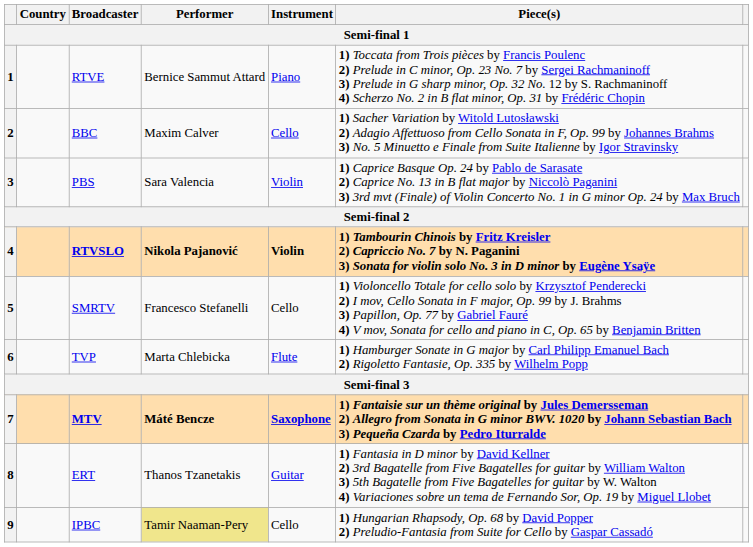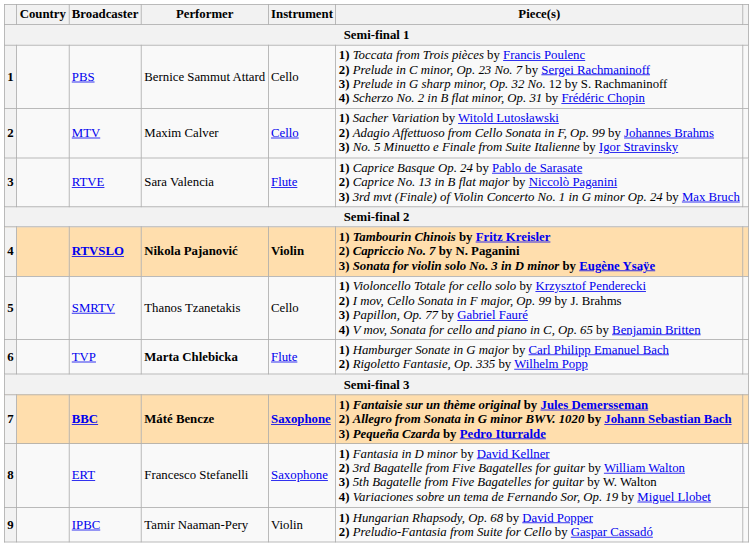 <table class="wikitable sortable" style="text-align: left;">
 <tr>
 <th scope="col"></th>
 <th scope="col">Country</th>
 <th scope="col">Broadcaster</th>
 <th scope="col">Performer</th>
 <th scope="col">Instrument</th>
 <th scope="col">Piece(s)</th>
 <th scope="col"></th>
 </tr>
 <tr>
 <th colspan="7">Semi-final 1</th>
 </tr>
 <tr>
 <th scope="row" style="text-align:center;">1</th>
 <td></td>
-<td><a href='#'>RTVE</a></td>
+<td><a href='#'>PBS</a></td>
 <td>Bernice Sammut Attard</td>
-<td><a href='#'>Piano</a></td>
+<td>Cello</td>
 <td><strong>1)</strong> <em>Toccata from Trois pièces</em> by <a href='#'>Francis Poulenc</a><br><strong>2)</strong> <em>Prelude in C minor, Op. 23 No. 7</em> by <a href='#'>Sergei Rachmaninoff</a><br><strong>3)</strong> <em>Prelude in G sharp minor, Op. 32 No.</em> 12 by S. Rachmaninoff<br><strong>4)</strong> <em>Scherzo No. 2 in B flat minor, Op. 31</em> by <a href='#'>Frédéric Chopin</a></td>
 <td style="text-align:center;"><em></em></td>
 </tr>
 <tr>
 <th scope="row" style="text-align:center;">2</th>
 <td></td>
-<td><a href='#'>BBC</a></td>
+<td><a href='#'>MTV</a></td>
 <td>Maxim Calver</td>
 <td><a href='#'>Cello</a></td>
 <td><strong>1)</strong> <em>Sacher Variation</em> by <a href='#'>Witold Lutosławski</a><br><strong>2)</strong> <em>Adagio Affettuoso from Cello Sonata in F, Op. 99</em> by <a href='#'>Johannes Brahms</a><br><strong>3)</strong> <em>No. 5 Minuetto e Finale from Suite Italienne</em> by <a href='#'>Igor Stravinsky</a></td>
 <td style="text-align:center;"><em></em></td>
 </tr>
 <tr>
 <th scope="row" style="text-align:center;">3</th>
 <td></td>
-<td><a href='#'>PBS</a></td>
+<td><a href='#'>RTVE</a></td>
 <td>Sara Valencia</td>
-<td><a href='#'>Violin</a></td>
+<td><a href='#'>Flute</a></td>
 <td><strong>1)</strong> <em>Caprice Basque Op. 24</em> by <a href='#'>Pablo de Sarasate</a><br><strong>2)</strong> <em>Caprice No. 13 in B flat major</em> by <a href='#'>Niccolò Paganini</a><br><strong>3)</strong> <em>3rd mvt (Finale) of Violin Concerto No. 1 in G minor Op. 24</em> by <a href='#'>Max Bruch</a></td>
 <td style="text-align:center;"><em></em></td>
 </tr>
 <tr>
 <th colspan="7">Semi-final 2</th>
 </tr>
 <tr style="font-weight: bold; background: navajowhite;">
 <th scope="row" style="text-align:center;">4</th>
 <td></td>
 <td><a href='#'>RTVSLO</a></td>
 <td>Nikola Pajanović</td>
 <td>Violin</td>
 <td><strong>1)</strong> <em>Tambourin Chinois</em> by <a href='#'>Fritz Kreisler</a><br><strong>2)</strong> <em>Capriccio No. 7</em> by N. Paganini<br><strong>3)</strong> <em>Sonata for violin solo No. 3 in D minor</em> by <a href='#'>Eugène Ysaÿe</a></td>
 <td style="text-align:center;"><strong></strong></td>
 </tr>
 <tr>
 <th scope="row" style="text-align:center;">5</th>
 <td></td>
 <td><a href='#'>SMRTV</a></td>
-<td>Francesco Stefanelli</td>
+<td>Thanos Tzanetakis</td>
 <td>Cello</td>
 <td><strong>1)</strong> <em>Violoncello Totale for cello solo</em> by <a href='#'>Krzysztof Penderecki</a><br><strong>2)</strong> <em>I mov, Cello Sonata in F major, Op. 99</em> by J. Brahms<br><strong>3)</strong> <em>Papillon, Op. 77</em> by <a href='#'>Gabriel Fauré</a><br><strong>4)</strong> <em>V mov, Sonata for cello and piano in C, Op. 65</em> by <a href='#'>Benjamin Britten</a></td>
 <td style="text-align:center;"><em></em></td>
 </tr>
 <tr>
 <th scope="row" style="text-align:center;">6</th>
 <td></td>
 <td><a href='#'>TVP</a></td>
-<td>Marta Chlebicka</td>
+<td><strong>Marta Chlebicka</strong></td>
 <td><a href='#'>Flute</a></td>
 <td><strong>1)</strong> <em>Hamburger Sonate in G major</em> by <a href='#'>Carl Philipp Emanuel Bach</a><br><strong>2)</strong> <em>Rigoletto Fantasie, Op. 335</em> by <a href='#'>Wilhelm Popp</a></td>
 <td style="text-align:center;"><em></em></td>
 </tr>
 <tr>
 <th colspan="7">Semi-final 3</th>
 </tr>
 <tr style="font-weight: bold; background: navajowhite;">
 <th scope="row" style="text-align:center;">7</th>
 <td></td>
-<td><a href='#'>MTV</a></td>
+<td><a href='#'>BBC</a></td>
 <td>Máté Bencze</td>
 <td><a href='#'>Saxophone</a></td>
 <td><strong>1)</strong> <em>Fantaisie sur un thème original</em> by <a href='#'>Jules Demersseman</a><br><strong>2)</strong> <em>Allegro from Sonata in G minor BWV. 1020</em> by <a href='#'>Johann Sebastian Bach</a><br><strong>3)</strong> <em>Pequeña Czarda</em> by <a href='#'>Pedro Iturralde</a></td>
 <td style="text-align:center;"><strong></strong></td>
 </tr>
 <tr>
 <th scope="row" style="text-align:center;">8</th>
 <td></td>
 <td><a href='#'>ERT</a></td>
-<td>Thanos Tzanetakis</td>
-<td><a href='#'>Guitar</a></td>
+<td>Francesco Stefanelli</td>
+<td><a href='#'>Saxophone</a></td>
 <td><strong>1)</strong> <em>Fantasia in D minor</em> by <a href='#'>David Kellner</a><br><strong>2)</strong> <em>3rd Bagatelle from Five Bagatelles for guitar</em> by <a href='#'>William Walton</a><br><strong>3)</strong> <em>5th Bagatelle from Five Bagatelles for guitar</em> by W. Walton<br><strong>4)</strong> <em>Variaciones sobre un tema de Fernando Sor, Op. 19</em> by <a href='#'>Miguel Llobet</a></td>
 <td style="text-align:center;"><em></em></td>
 </tr>
 <tr>
 <th scope="row" style="text-align:center;">9</th>
 <td></td>
 <td><a href='#'>IPBC</a></td>
-<td style="background: khaki;">Tamir Naaman-Pery</td>
-<td>Cello</td>
+<td>Tamir Naaman-Pery</td>
+<td>Violin</td>
 <td><strong>1)</strong> <em>Hungarian Rhapsody, Op. 68</em> by <a href='#'>David Popper</a><br><strong>2)</strong> <em>Preludio-Fantasia from Suite for Cello</em> by <a href='#'>Gaspar Cassadó</a></td>
 <td style="text-align:center;"><em></em></td>
 </tr>
 </table>
